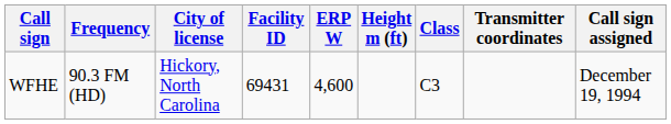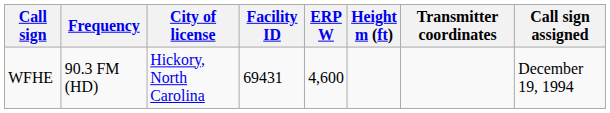 <table class="wikitable sortable">
 <tr>
 <th><a href='#'>Call sign</a></th>
 <th data-sort-type="number"><a href='#'>Frequency</a></th>
 <th><a href='#'>City of license</a></th>
 <th><a href='#'>Facility ID</a></th>
 <th data-sort-type="number"><a href='#'>ERP</a><br><a href='#'>W</a></th>
 <th data-sort-type="number"><a href='#'>Height</a><br><a href='#'>m</a> (<a href='#'>ft</a>)</th>
-<th><a href='#'>Class</a></th>
 <th class="unsortable">Transmitter coordinates</th>
 <th class="unsortable">Call sign assigned</th>
 </tr>
 <tr>
 <td>WFHE</td>
 <td>90.3 FM (HD)</td>
 <td><a href='#'>Hickory, North Carolina</a></td>
 <td>69431</td>
 <td>4,600</td>
 <td></td>
-<td>C3</td>
 <td></td>
 <td>December 19, 1994</td>
 </tr>
 </table>
